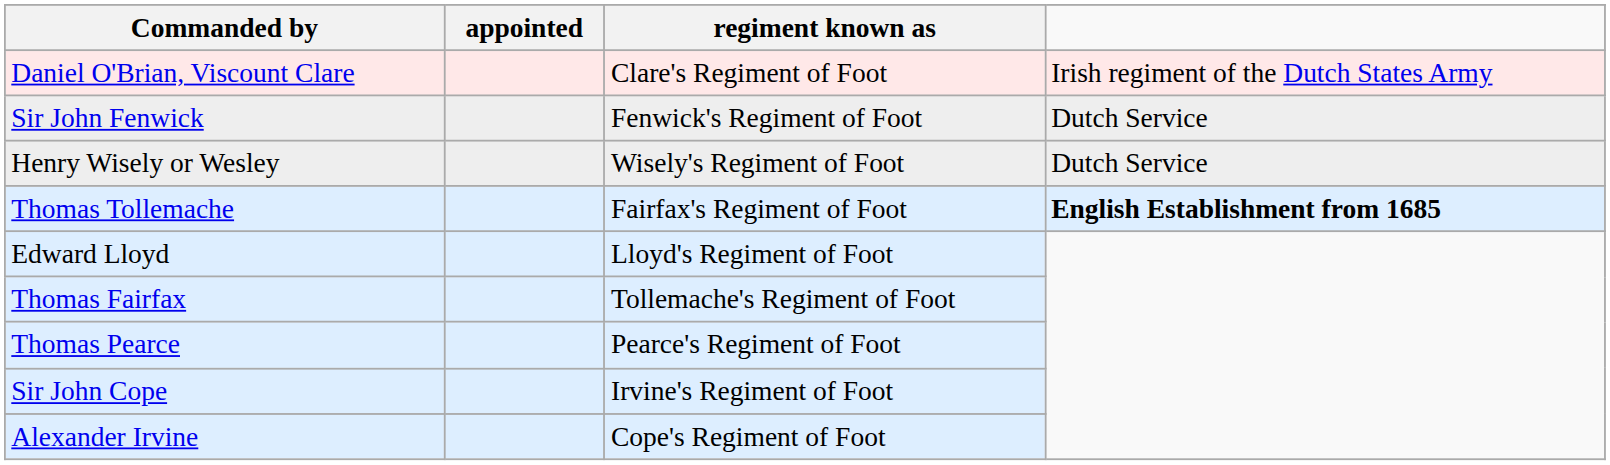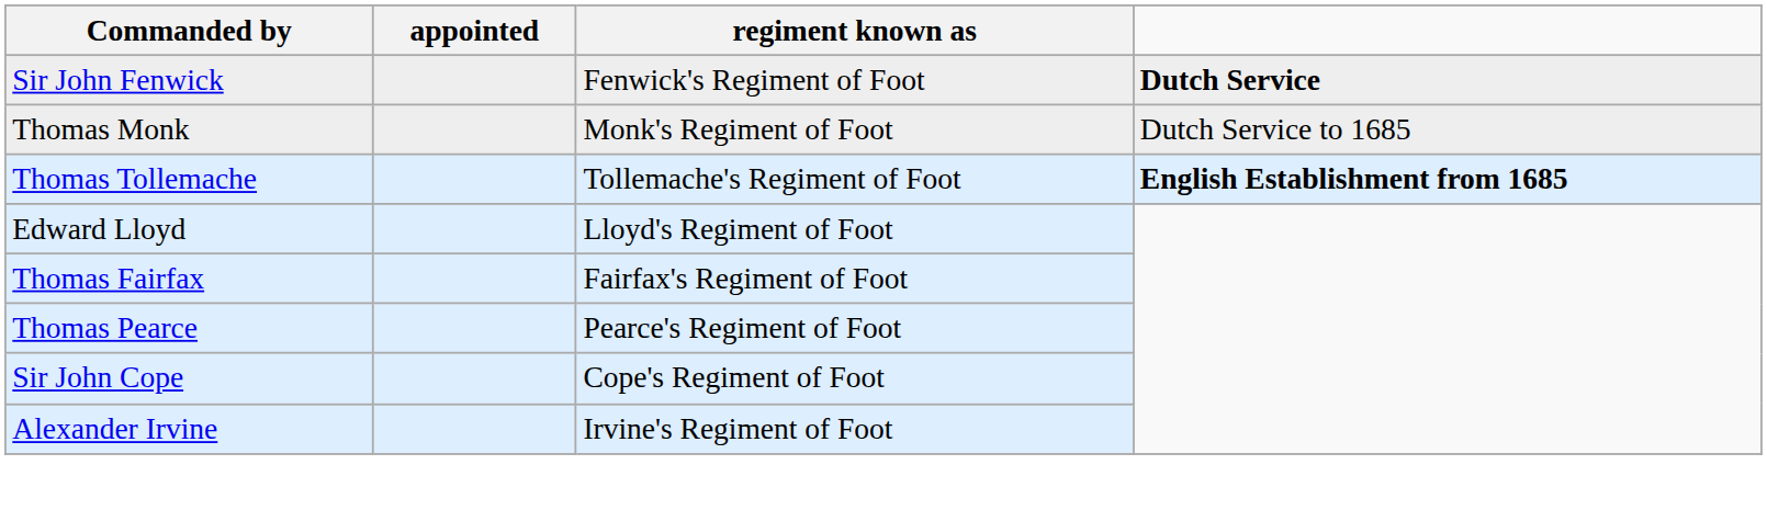 <table class="wikitable" style="font-size: 95%;" width=70%>
 <tr>
 <th>Commanded by</th>
 <th>appointed</th>
 <th>regiment known as</th>
 </tr>
-<tr ---- bgcolor=#FFE8E8>
-<td><a href='#'>Daniel O'Brian, Viscount Clare</a></td>
-<td></td>
-<td>Clare's Regiment of Foot</td>
-<td>Irish regiment of the <a href='#'>Dutch States Army</a></td>
-</tr>
 <tr ---- bgcolor=#EEEEEE>
 <td><a href='#'>Sir John Fenwick</a></td>
 <td></td>
 <td>Fenwick's Regiment of Foot</td>
-<td>Dutch Service</td>
+<td><strong>Dutch Service</strong></td>
 </tr>
 <tr ---- bgcolor=#EEEEEE>
-<td>Henry Wisely or Wesley</td>
+<td>Thomas Monk</td>
 <td></td>
-<td>Wisely's Regiment of Foot</td>
-<td>Dutch Service</td>
+<td>Monk's Regiment of Foot</td>
+<td>Dutch Service to 1685</td>
 </tr>
 <tr ---- bgcolor=#DDEEFF>
 <td><a href='#'>Thomas Tollemache</a></td>
 <td></td>
-<td>Fairfax's Regiment of Foot</td>
+<td>Tollemache's Regiment of Foot</td>
 <td><strong>English Establishment from 1685</strong></td>
 </tr>
 <tr ---- bgcolor=#DDEEFF>
 <td>Edward Lloyd</td>
 <td></td>
 <td>Lloyd's Regiment of Foot</td>
 </tr>
 <tr ---- bgcolor=#DDEEFF>
 <td><a href='#'>Thomas Fairfax</a></td>
 <td></td>
-<td>Tollemache's Regiment of Foot</td>
+<td>Fairfax's Regiment of Foot</td>
 </tr>
 <tr ---- bgcolor=#DDEEFF>
 <td><a href='#'>Thomas Pearce</a></td>
 <td></td>
 <td>Pearce's Regiment of Foot</td>
 </tr>
 <tr ---- bgcolor=#DDEEFF>
 <td><a href='#'>Sir John Cope</a></td>
 <td></td>
-<td>Irvine's Regiment of Foot</td>
+<td>Cope's Regiment of Foot</td>
 </tr>
 <tr ---- bgcolor=#DDEEFF>
 <td><a href='#'>Alexander Irvine</a></td>
 <td></td>
-<td>Cope's Regiment of Foot</td>
+<td>Irvine's Regiment of Foot</td>
 </tr>
 </table>
